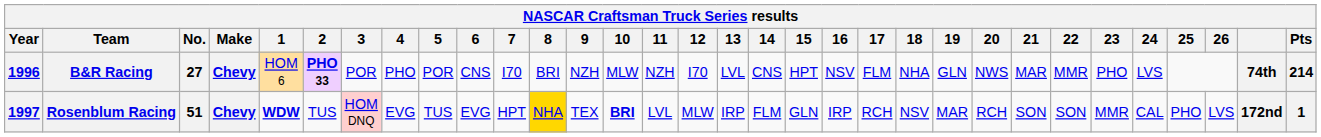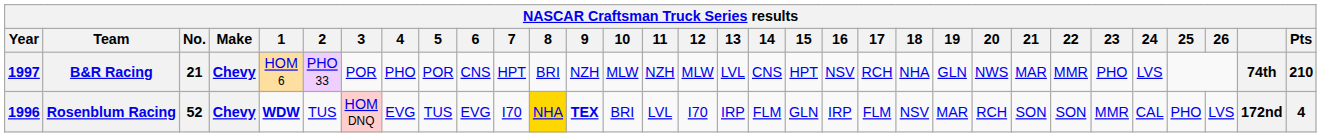 <table class="wikitable" style="text-align:center; font-size:75%">
 <tr>
 <th colspan=45><a href='#'>NASCAR Craftsman Truck Series</a> results</th>
 </tr>
 <tr>
 <th>Year</th>
 <th>Team</th>
 <th>No.</th>
 <th>Make</th>
 <th>1</th>
 <th>2</th>
 <th>3</th>
 <th>4</th>
 <th>5</th>
 <th>6</th>
 <th>7</th>
 <th>8</th>
 <th>9</th>
 <th>10</th>
 <th>11</th>
 <th>12</th>
 <th>13</th>
 <th>14</th>
 <th>15</th>
 <th>16</th>
 <th>17</th>
 <th>18</th>
 <th>19</th>
 <th>20</th>
 <th>21</th>
 <th>22</th>
 <th>23</th>
 <th>24</th>
 <th>25</th>
 <th>26</th>
 <th></th>
 <th>Pts</th>
 </tr>
 <tr>
-<th><a href='#'>1996</a></th>
+<th><a href='#'>1997</a></th>
 <th><a href='#'>B&R Racing</a></th>
-<th>27</th>
+<th>21</th>
 <th><a href='#'>Chevy</a></th>
 <td style="background:#FFDF9F;"><a href='#'>HOM</a><br><small>6</small></td>
-<td style="background:#EFCFFF;"><strong><a href='#'>PHO</a><br><small>33</small></strong></td>
+<td style="background:#EFCFFF;"><a href='#'>PHO</a><br><small>33</small></td>
 <td><a href='#'>POR</a></td>
 <td><a href='#'>PHO</a></td>
 <td><a href='#'>POR</a></td>
 <td><a href='#'>CNS</a></td>
-<td><a href='#'>I70</a></td>
+<td><a href='#'>HPT</a></td>
 <td><a href='#'>BRI</a></td>
 <td><a href='#'>NZH</a></td>
 <td><a href='#'>MLW</a></td>
 <td><a href='#'>NZH</a></td>
-<td><a href='#'>I70</a></td>
+<td><a href='#'>MLW</a></td>
 <td><a href='#'>LVL</a></td>
 <td><a href='#'>CNS</a></td>
 <td><a href='#'>HPT</a></td>
 <td><a href='#'>NSV</a></td>
-<td><a href='#'>FLM</a></td>
+<td><a href='#'>RCH</a></td>
 <td><a href='#'>NHA</a></td>
 <td><a href='#'>GLN</a></td>
 <td><a href='#'>NWS</a></td>
 <td><a href='#'>MAR</a></td>
 <td><a href='#'>MMR</a></td>
 <td><a href='#'>PHO</a></td>
 <td><a href='#'>LVS</a></td>
 <td colspan=2></td>
 <th>74th</th>
-<th>214</th>
+<th>210</th>
 </tr>
 <tr>
-<th><a href='#'>1997</a></th>
+<th><a href='#'>1996</a></th>
 <th><a href='#'>Rosenblum Racing</a></th>
-<th>51</th>
+<th>52</th>
 <th><a href='#'>Chevy</a></th>
 <td><strong><a href='#'>WDW</a></strong></td>
 <td><a href='#'>TUS</a></td>
 <td style="background:#FFCFCF;"><a href='#'>HOM</a><br><small>DNQ</small></td>
 <td><a href='#'>EVG</a></td>
 <td><a href='#'>TUS</a></td>
 <td><a href='#'>EVG</a></td>
-<td><a href='#'>HPT</a></td>
+<td><a href='#'>I70</a></td>
 <td style="background: gold;"><a href='#'>NHA</a></td>
-<td><a href='#'>TEX</a></td>
-<td><strong><a href='#'>BRI</a></strong></td>
+<td><strong><a href='#'>TEX</a></strong></td>
+<td><a href='#'>BRI</a></td>
 <td><a href='#'>LVL</a></td>
-<td><a href='#'>MLW</a></td>
+<td><a href='#'>I70</a></td>
 <td><a href='#'>IRP</a></td>
 <td><a href='#'>FLM</a></td>
 <td><a href='#'>GLN</a></td>
 <td><a href='#'>IRP</a></td>
-<td><a href='#'>RCH</a></td>
+<td><a href='#'>FLM</a></td>
 <td><a href='#'>NSV</a></td>
 <td><a href='#'>MAR</a></td>
 <td><a href='#'>RCH</a></td>
 <td><a href='#'>SON</a></td>
 <td><a href='#'>SON</a></td>
 <td><a href='#'>MMR</a></td>
 <td><a href='#'>CAL</a></td>
 <td><a href='#'>PHO</a></td>
 <td><a href='#'>LVS</a></td>
 <th>172nd</th>
-<th>1</th>
+<th>4</th>
 </tr>
 </table>
